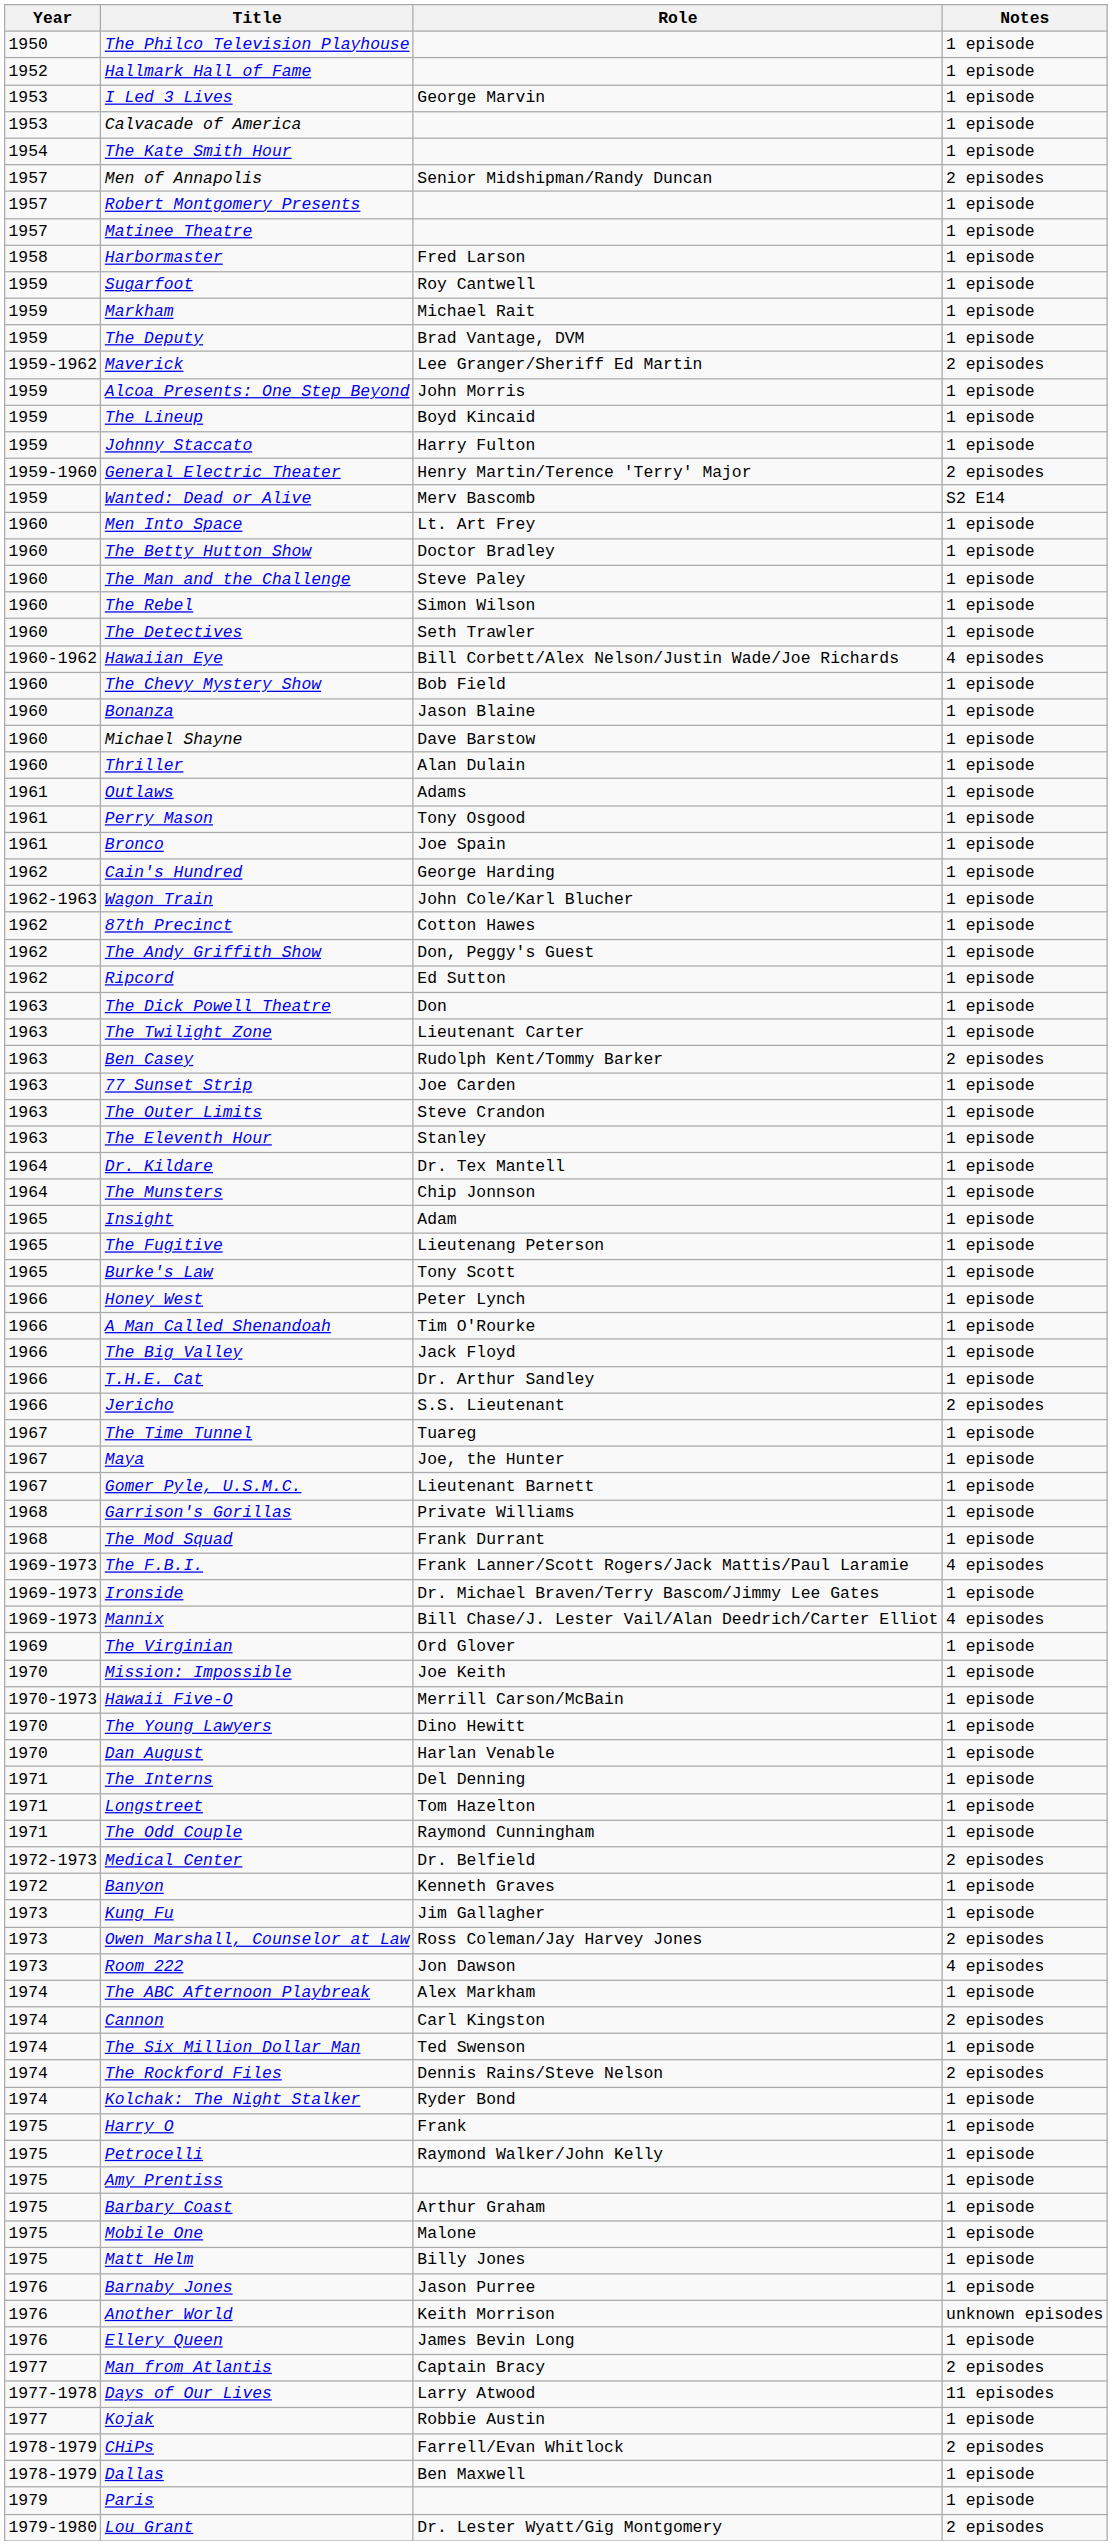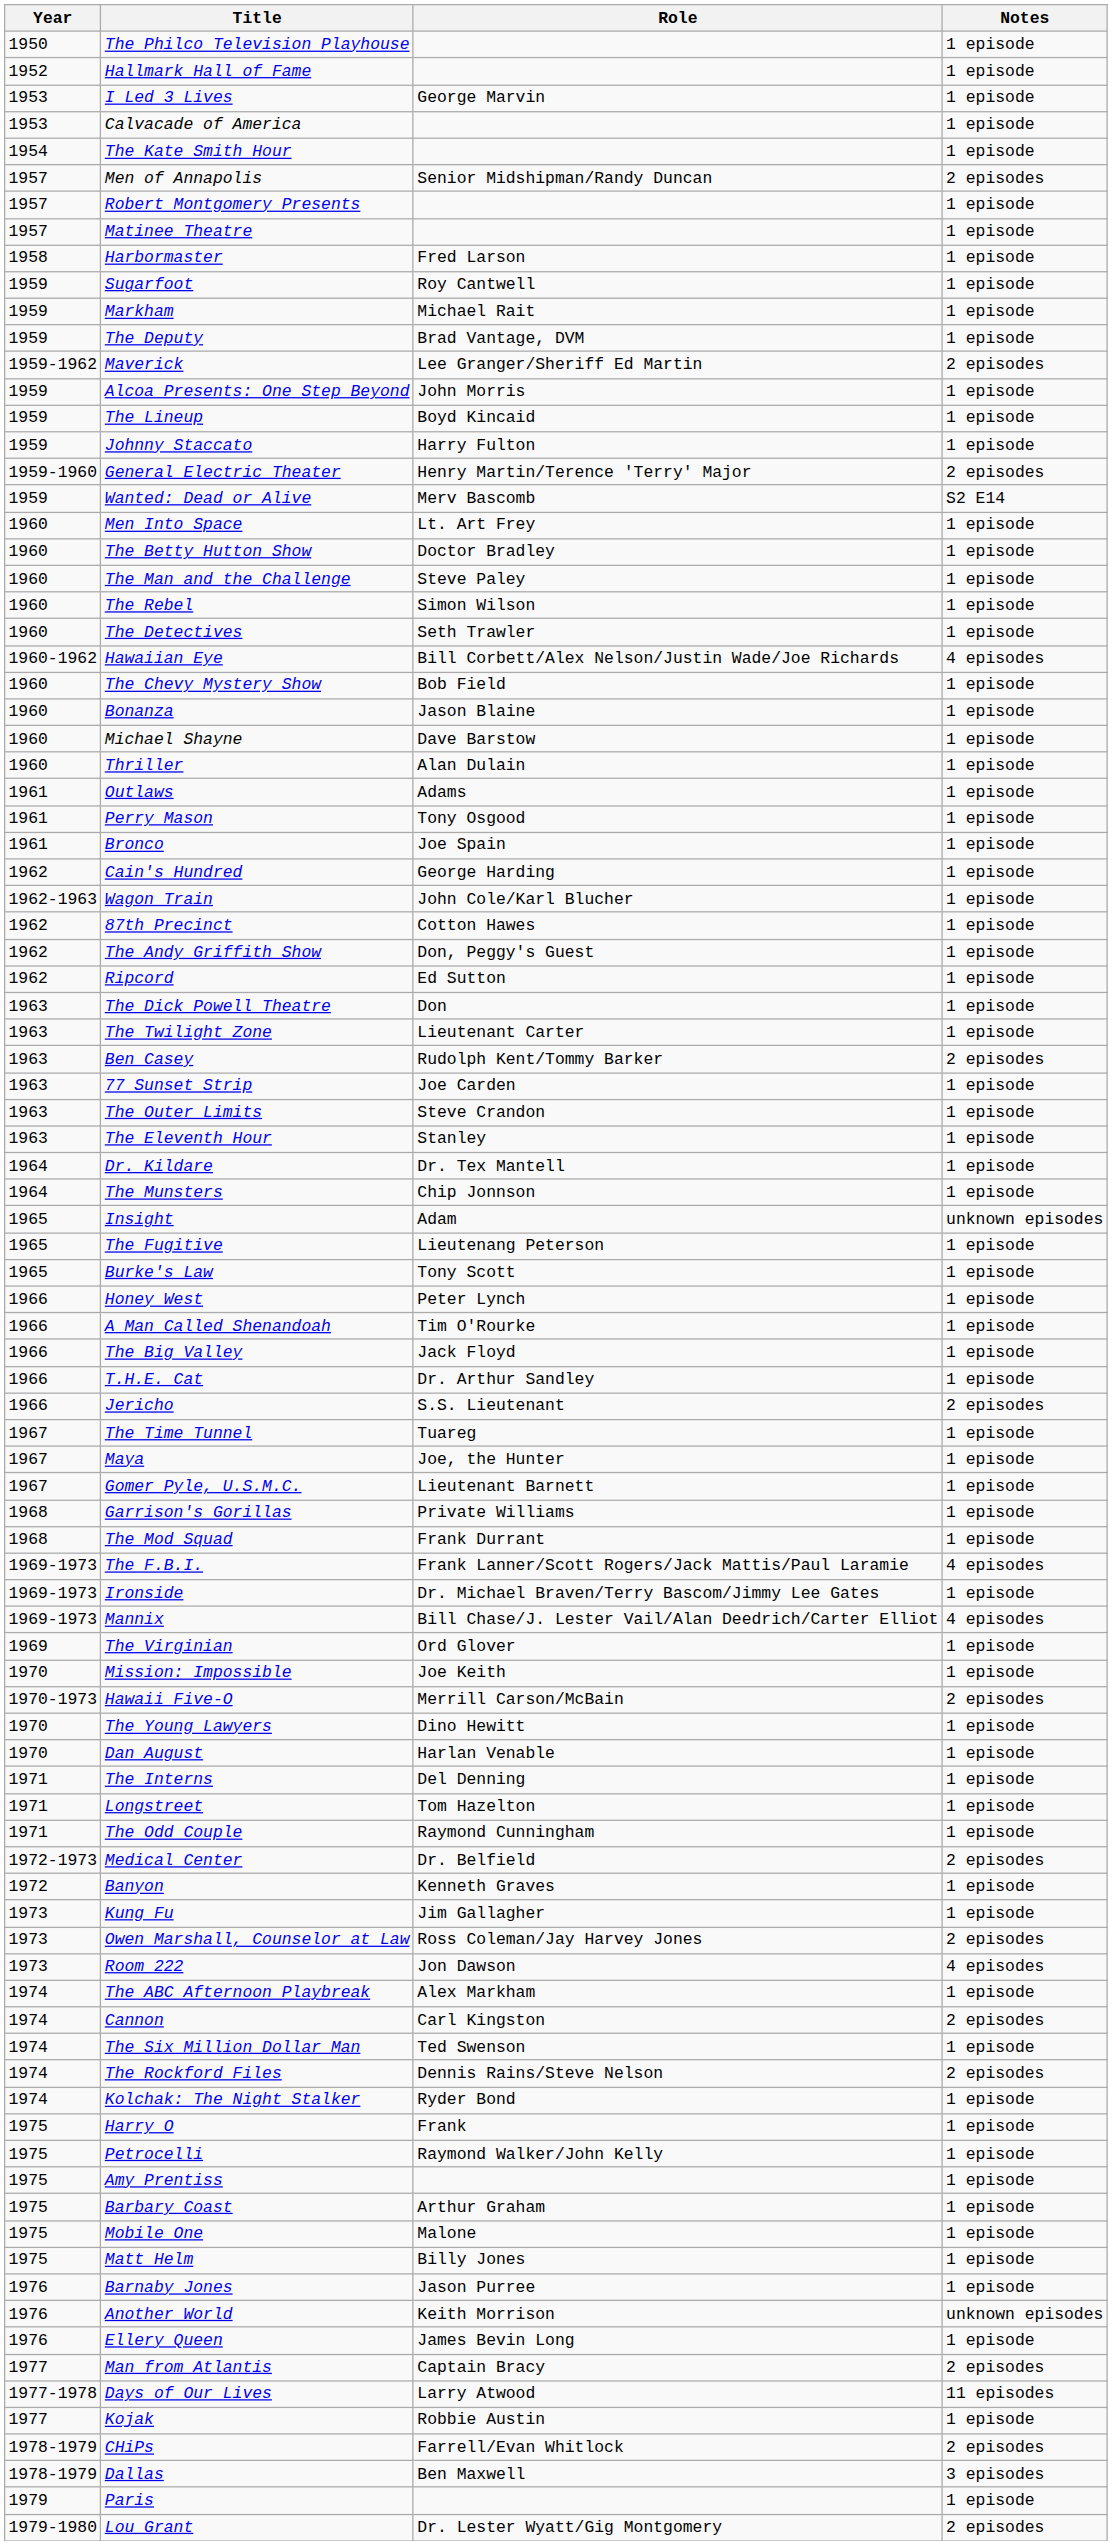 <table class="wikitable">
 <tr>
 <th>Year</th>
 <th>Title</th>
 <th>Role</th>
 <th>Notes</th>
 </tr>
 <tr>
 <td>1950</td>
 <td><em><a href='#'>The Philco Television Playhouse</a></em></td>
 <td></td>
 <td>1 episode</td>
 </tr>
 <tr>
 <td>1952</td>
 <td><em><a href='#'>Hallmark Hall of Fame</a></em></td>
 <td></td>
 <td>1 episode</td>
 </tr>
 <tr>
 <td>1953</td>
 <td><em><a href='#'>I Led 3 Lives</a></em></td>
 <td>George Marvin</td>
 <td>1 episode</td>
 </tr>
 <tr>
 <td>1953</td>
 <td><em>Calvacade of America</em></td>
 <td></td>
 <td>1 episode</td>
 </tr>
 <tr>
 <td>1954</td>
 <td><em><a href='#'>The Kate Smith Hour</a></em></td>
 <td></td>
 <td>1 episode</td>
 </tr>
 <tr>
 <td>1957</td>
 <td><em>Men of Annapolis</em></td>
 <td>Senior Midshipman/Randy Duncan</td>
 <td>2 episodes</td>
 </tr>
 <tr>
 <td>1957</td>
 <td><em><a href='#'>Robert Montgomery Presents</a></em></td>
 <td></td>
 <td>1 episode</td>
 </tr>
 <tr>
 <td>1957</td>
 <td><em><a href='#'>Matinee Theatre</a></em></td>
 <td></td>
 <td>1 episode</td>
 </tr>
 <tr>
 <td>1958</td>
 <td><em><a href='#'>Harbormaster</a></em></td>
 <td>Fred Larson</td>
 <td>1 episode</td>
 </tr>
 <tr>
 <td>1959</td>
 <td><em><a href='#'>Sugarfoot</a></em></td>
 <td>Roy Cantwell</td>
 <td>1 episode</td>
 </tr>
 <tr>
 <td>1959</td>
 <td><em><a href='#'>Markham</a></em></td>
 <td>Michael Rait</td>
 <td>1 episode</td>
 </tr>
 <tr>
 <td>1959</td>
 <td><em><a href='#'>The Deputy</a></em></td>
 <td>Brad Vantage, DVM</td>
 <td>1 episode</td>
 </tr>
 <tr>
 <td>1959-1962</td>
 <td><em><a href='#'>Maverick</a></em></td>
 <td>Lee Granger/Sheriff Ed Martin</td>
 <td>2 episodes</td>
 </tr>
 <tr>
 <td>1959</td>
 <td><em><a href='#'>Alcoa Presents: One Step Beyond</a></em></td>
 <td>John Morris</td>
 <td>1 episode</td>
 </tr>
 <tr>
 <td>1959</td>
 <td><em><a href='#'>The Lineup</a></em></td>
 <td>Boyd Kincaid</td>
 <td>1 episode</td>
 </tr>
 <tr>
 <td>1959</td>
 <td><em><a href='#'>Johnny Staccato</a></em></td>
 <td>Harry Fulton</td>
 <td>1 episode</td>
 </tr>
 <tr>
 <td>1959-1960</td>
 <td><em><a href='#'>General Electric Theater</a></em></td>
 <td>Henry Martin/Terence 'Terry' Major</td>
 <td>2 episodes</td>
 </tr>
 <tr>
 <td>1959</td>
 <td><em><a href='#'>Wanted: Dead or Alive</a></em></td>
 <td>Merv Bascomb</td>
 <td>S2 E14</td>
 </tr>
 <tr>
 <td>1960</td>
 <td><em><a href='#'>Men Into Space</a></em></td>
 <td>Lt. Art Frey</td>
 <td>1 episode</td>
 </tr>
 <tr>
 <td>1960</td>
 <td><em><a href='#'>The Betty Hutton Show</a></em></td>
 <td>Doctor Bradley</td>
 <td>1 episode</td>
 </tr>
 <tr>
 <td>1960</td>
 <td><em><a href='#'>The Man and the Challenge</a></em></td>
 <td>Steve Paley</td>
 <td>1 episode</td>
 </tr>
 <tr>
 <td>1960</td>
 <td><em><a href='#'>The Rebel</a></em></td>
 <td>Simon Wilson</td>
 <td>1 episode</td>
 </tr>
 <tr>
 <td>1960</td>
 <td><em><a href='#'>The Detectives</a></em></td>
 <td>Seth Trawler</td>
 <td>1 episode</td>
 </tr>
 <tr>
 <td>1960-1962</td>
 <td><em><a href='#'>Hawaiian Eye</a></em></td>
 <td>Bill Corbett/Alex Nelson/Justin Wade/Joe Richards</td>
 <td>4 episodes</td>
 </tr>
 <tr>
 <td>1960</td>
 <td><em><a href='#'>The Chevy Mystery Show</a></em></td>
 <td>Bob Field</td>
 <td>1 episode</td>
 </tr>
 <tr>
 <td>1960</td>
 <td><em><a href='#'>Bonanza</a></em></td>
 <td>Jason Blaine</td>
 <td>1 episode</td>
 </tr>
 <tr>
 <td>1960</td>
 <td><em>Michael Shayne</em></td>
 <td>Dave Barstow</td>
 <td>1 episode</td>
 </tr>
 <tr>
 <td>1960</td>
 <td><em><a href='#'>Thriller</a></em></td>
 <td>Alan Dulain</td>
 <td>1 episode</td>
 </tr>
 <tr>
 <td>1961</td>
 <td><em><a href='#'>Outlaws</a></em></td>
 <td>Adams</td>
 <td>1 episode</td>
 </tr>
 <tr>
 <td>1961</td>
 <td><em><a href='#'>Perry Mason</a></em></td>
 <td>Tony Osgood</td>
 <td>1 episode</td>
 </tr>
 <tr>
 <td>1961</td>
 <td><em><a href='#'>Bronco</a></em></td>
 <td>Joe Spain</td>
 <td>1 episode</td>
 </tr>
 <tr>
 <td>1962</td>
 <td><em><a href='#'>Cain's Hundred</a></em></td>
 <td>George Harding</td>
 <td>1 episode</td>
 </tr>
 <tr>
 <td>1962-1963</td>
 <td><em><a href='#'>Wagon Train</a></em></td>
 <td>John Cole/Karl Blucher</td>
 <td>1 episode</td>
 </tr>
 <tr>
 <td>1962</td>
 <td><em><a href='#'>87th Precinct</a></em></td>
 <td>Cotton Hawes</td>
 <td>1 episode</td>
 </tr>
 <tr>
 <td>1962</td>
 <td><em><a href='#'>The Andy Griffith Show</a></em></td>
 <td>Don, Peggy's Guest</td>
 <td>1 episode</td>
 </tr>
 <tr>
 <td>1962</td>
 <td><em><a href='#'>Ripcord</a></em></td>
 <td>Ed Sutton</td>
 <td>1 episode</td>
 </tr>
 <tr>
 <td>1963</td>
 <td><em><a href='#'>The Dick Powell Theatre</a></em></td>
 <td>Don</td>
 <td>1 episode</td>
 </tr>
 <tr>
 <td>1963</td>
 <td><em><a href='#'>The Twilight Zone</a></em></td>
 <td>Lieutenant Carter</td>
 <td>1 episode</td>
 </tr>
 <tr>
 <td>1963</td>
 <td><em><a href='#'>Ben Casey</a></em></td>
 <td>Rudolph Kent/Tommy Barker</td>
 <td>2 episodes</td>
 </tr>
 <tr>
 <td>1963</td>
 <td><em><a href='#'>77 Sunset Strip</a></em></td>
 <td>Joe Carden</td>
 <td>1 episode</td>
 </tr>
 <tr>
 <td>1963</td>
 <td><em><a href='#'>The Outer Limits</a></em></td>
 <td>Steve Crandon</td>
 <td>1 episode</td>
 </tr>
 <tr>
 <td>1963</td>
 <td><em><a href='#'>The Eleventh Hour</a></em></td>
 <td>Stanley</td>
 <td>1 episode</td>
 </tr>
 <tr>
 <td>1964</td>
 <td><em><a href='#'>Dr. Kildare</a></em></td>
 <td>Dr. Tex Mantell</td>
 <td>1 episode</td>
 </tr>
 <tr>
 <td>1964</td>
 <td><em><a href='#'>The Munsters</a></em></td>
 <td>Chip Jonnson</td>
 <td>1 episode</td>
 </tr>
 <tr>
 <td>1965</td>
 <td><em><a href='#'>Insight</a></em></td>
 <td>Adam</td>
-<td>1 episode</td>
+<td>unknown episodes</td>
 </tr>
 <tr>
 <td>1965</td>
 <td><em><a href='#'>The Fugitive</a></em></td>
 <td>Lieutenang Peterson</td>
 <td>1 episode</td>
 </tr>
 <tr>
 <td>1965</td>
 <td><em><a href='#'>Burke's Law</a></em></td>
 <td>Tony Scott</td>
 <td>1 episode</td>
 </tr>
 <tr>
 <td>1966</td>
 <td><em><a href='#'>Honey West</a></em></td>
 <td>Peter Lynch</td>
 <td>1 episode</td>
 </tr>
 <tr>
 <td>1966</td>
 <td><em><a href='#'>A Man Called Shenandoah</a></em></td>
 <td>Tim O'Rourke</td>
 <td>1 episode</td>
 </tr>
 <tr>
 <td>1966</td>
 <td><em><a href='#'>The Big Valley</a></em></td>
 <td>Jack Floyd</td>
 <td>1 episode</td>
 </tr>
 <tr>
 <td>1966</td>
 <td><em><a href='#'>T.H.E. Cat</a></em></td>
 <td>Dr. Arthur Sandley</td>
 <td>1 episode</td>
 </tr>
 <tr>
 <td>1966</td>
 <td><em><a href='#'>Jericho</a></em></td>
 <td>S.S. Lieutenant</td>
 <td>2 episodes</td>
 </tr>
 <tr>
 <td>1967</td>
 <td><em><a href='#'>The Time Tunnel</a></em></td>
 <td>Tuareg</td>
 <td>1 episode</td>
 </tr>
 <tr>
 <td>1967</td>
 <td><em><a href='#'>Maya</a></em></td>
 <td>Joe, the Hunter</td>
 <td>1 episode</td>
 </tr>
 <tr>
 <td>1967</td>
 <td><em><a href='#'>Gomer Pyle, U.S.M.C.</a></em></td>
 <td>Lieutenant Barnett</td>
 <td>1 episode</td>
 </tr>
 <tr>
 <td>1968</td>
 <td><em><a href='#'>Garrison's Gorillas</a></em></td>
 <td>Private Williams</td>
 <td>1 episode</td>
 </tr>
 <tr>
 <td>1968</td>
 <td><em><a href='#'>The Mod Squad</a></em></td>
 <td>Frank Durrant</td>
 <td>1 episode</td>
 </tr>
 <tr>
 <td>1969-1973</td>
 <td><em><a href='#'>The F.B.I.</a></em></td>
 <td>Frank Lanner/Scott Rogers/Jack Mattis/Paul Laramie</td>
 <td>4 episodes</td>
 </tr>
 <tr>
 <td>1969-1973</td>
 <td><em><a href='#'>Ironside</a></em></td>
 <td>Dr. Michael Braven/Terry Bascom/Jimmy Lee Gates</td>
 <td>1 episode</td>
 </tr>
 <tr>
 <td>1969-1973</td>
 <td><em><a href='#'>Mannix</a></em></td>
 <td>Bill Chase/J. Lester Vail/Alan Deedrich/Carter Elliot</td>
 <td>4 episodes</td>
 </tr>
 <tr>
 <td>1969</td>
 <td><em><a href='#'>The Virginian</a></em></td>
 <td>Ord Glover</td>
 <td>1 episode</td>
 </tr>
 <tr>
 <td>1970</td>
 <td><em><a href='#'>Mission: Impossible</a></em></td>
 <td>Joe Keith</td>
 <td>1 episode</td>
 </tr>
 <tr>
 <td>1970-1973</td>
 <td><em><a href='#'>Hawaii Five-O</a></em></td>
 <td>Merrill Carson/McBain</td>
-<td>1 episode</td>
+<td>2 episodes</td>
 </tr>
 <tr>
 <td>1970</td>
 <td><em><a href='#'>The Young Lawyers</a></em></td>
 <td>Dino Hewitt</td>
 <td>1 episode</td>
 </tr>
 <tr>
 <td>1970</td>
 <td><em><a href='#'>Dan August</a></em></td>
 <td>Harlan Venable</td>
 <td>1 episode</td>
 </tr>
 <tr>
 <td>1971</td>
 <td><em><a href='#'>The Interns</a></em></td>
 <td>Del Denning</td>
 <td>1 episode</td>
 </tr>
 <tr>
 <td>1971</td>
 <td><em><a href='#'>Longstreet</a></em></td>
 <td>Tom Hazelton</td>
 <td>1 episode</td>
 </tr>
 <tr>
 <td>1971</td>
 <td><em><a href='#'>The Odd Couple</a></em></td>
 <td>Raymond Cunningham</td>
 <td>1 episode</td>
 </tr>
 <tr>
 <td>1972-1973</td>
 <td><em><a href='#'>Medical Center</a></em></td>
 <td>Dr. Belfield</td>
 <td>2 episodes</td>
 </tr>
 <tr>
 <td>1972</td>
 <td><em><a href='#'>Banyon</a></em></td>
 <td>Kenneth Graves</td>
 <td>1 episode</td>
 </tr>
 <tr>
 <td>1973</td>
 <td><em><a href='#'>Kung Fu</a></em></td>
 <td>Jim Gallagher</td>
 <td>1 episode</td>
 </tr>
 <tr>
 <td>1973</td>
 <td><em><a href='#'>Owen Marshall, Counselor at Law</a></em></td>
 <td>Ross Coleman/Jay Harvey Jones</td>
 <td>2 episodes</td>
 </tr>
 <tr>
 <td>1973</td>
 <td><em><a href='#'>Room 222</a></em></td>
 <td>Jon Dawson</td>
 <td>4 episodes</td>
 </tr>
 <tr>
 <td>1974</td>
 <td><em><a href='#'>The ABC Afternoon Playbreak</a></em></td>
 <td>Alex Markham</td>
 <td>1 episode</td>
 </tr>
 <tr>
 <td>1974</td>
 <td><em><a href='#'>Cannon</a></em></td>
 <td>Carl Kingston</td>
 <td>2 episodes</td>
 </tr>
 <tr>
 <td>1974</td>
 <td><em><a href='#'>The Six Million Dollar Man</a></em></td>
 <td>Ted Swenson</td>
 <td>1 episode</td>
 </tr>
 <tr>
 <td>1974</td>
 <td><em><a href='#'>The Rockford Files</a></em></td>
 <td>Dennis Rains/Steve Nelson</td>
 <td>2 episodes</td>
 </tr>
 <tr>
 <td>1974</td>
 <td><em><a href='#'>Kolchak: The Night Stalker</a></em></td>
 <td>Ryder Bond</td>
 <td>1 episode</td>
 </tr>
 <tr>
 <td>1975</td>
 <td><em><a href='#'>Harry O</a></em></td>
 <td>Frank</td>
 <td>1 episode</td>
 </tr>
 <tr>
 <td>1975</td>
 <td><em><a href='#'>Petrocelli</a></em></td>
 <td>Raymond Walker/John Kelly</td>
 <td>1 episode</td>
 </tr>
 <tr>
 <td>1975</td>
 <td><em><a href='#'>Amy Prentiss</a></em></td>
 <td></td>
 <td>1 episode</td>
 </tr>
 <tr>
 <td>1975</td>
 <td><em><a href='#'>Barbary Coast</a></em></td>
 <td>Arthur Graham</td>
 <td>1 episode</td>
 </tr>
 <tr>
 <td>1975</td>
 <td><em><a href='#'>Mobile One</a></em></td>
 <td>Malone</td>
 <td>1 episode</td>
 </tr>
 <tr>
 <td>1975</td>
 <td><em><a href='#'>Matt Helm</a></em></td>
 <td>Billy Jones</td>
 <td>1 episode</td>
 </tr>
 <tr>
 <td>1976</td>
 <td><em><a href='#'>Barnaby Jones</a></em></td>
 <td>Jason Purree</td>
 <td>1 episode</td>
 </tr>
 <tr>
 <td>1976</td>
 <td><em><a href='#'>Another World</a></em></td>
 <td>Keith Morrison</td>
 <td>unknown episodes</td>
 </tr>
 <tr>
 <td>1976</td>
 <td><em><a href='#'>Ellery Queen</a></em></td>
 <td>James Bevin Long</td>
 <td>1 episode</td>
 </tr>
 <tr>
 <td>1977</td>
 <td><em><a href='#'>Man from Atlantis</a></em></td>
 <td>Captain Bracy</td>
 <td>2 episodes</td>
 </tr>
 <tr>
 <td>1977-1978</td>
 <td><em><a href='#'>Days of Our Lives</a></em></td>
 <td>Larry Atwood</td>
 <td>11 episodes</td>
 </tr>
 <tr>
 <td>1977</td>
 <td><em><a href='#'>Kojak</a></em></td>
 <td>Robbie Austin</td>
 <td>1 episode</td>
 </tr>
 <tr>
 <td>1978-1979</td>
 <td><em><a href='#'>CHiPs</a></em></td>
 <td>Farrell/Evan Whitlock</td>
 <td>2 episodes</td>
 </tr>
 <tr>
 <td>1978-1979</td>
 <td><em><a href='#'>Dallas</a></em></td>
 <td>Ben Maxwell</td>
-<td>1 episode</td>
+<td>3 episodes</td>
 </tr>
 <tr>
 <td>1979</td>
 <td><em><a href='#'>Paris</a></em></td>
 <td></td>
 <td>1 episode</td>
 </tr>
 <tr>
 <td>1979-1980</td>
 <td><em><a href='#'>Lou Grant</a></em></td>
 <td>Dr. Lester Wyatt/Gig Montgomery</td>
 <td>2 episodes</td>
 </tr>
 </table>
